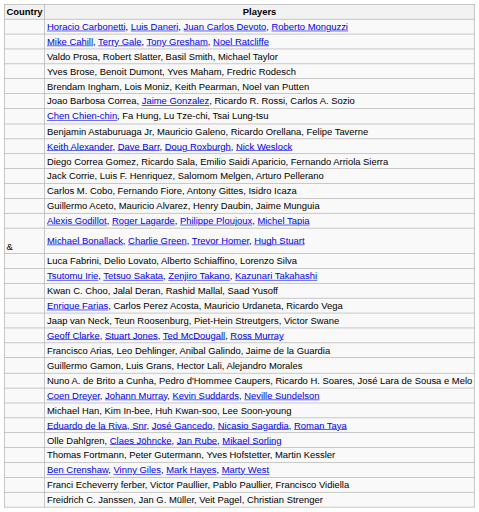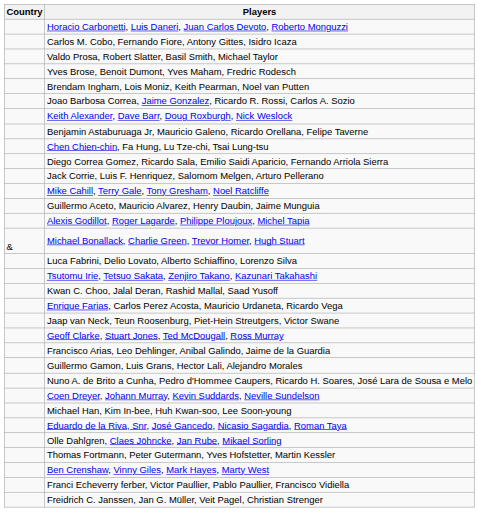 <table class="wikitable" style="font-size:95%;">
 <tr>
 <th>Country</th>
 <th>Players</th>
 </tr>
 <tr>
 <td></td>
 <td><a href='#'>Horacio Carbonetti</a>, <a href='#'>Luis Daneri</a>, <a href='#'>Juan Carlos Devoto</a>, <a href='#'>Roberto Monguzzi</a></td>
 </tr>
 <tr>
 <td></td>
-<td><a href='#'>Mike Cahill</a>, <a href='#'>Terry Gale</a>, <a href='#'>Tony Gresham</a>, <a href='#'>Noel Ratcliffe</a></td>
+<td>Carlos M. Cobo, Fernando Fiore, Antony Gittes, Isidro Icaza</td>
 </tr>
 <tr>
 <td></td>
 <td>Valdo Prosa, Robert Slatter, Basil Smith, Michael Taylor</td>
 </tr>
 <tr>
 <td></td>
 <td>Yves Brose, Benoit Dumont, Yves Maham, Fredric Rodesch</td>
 </tr>
 <tr>
 <td></td>
 <td>Brendam Ingham, Lois Moniz, Keith Pearman, Noel van Putten</td>
 </tr>
 <tr>
 <td></td>
 <td>Joao Barbosa Correa, <a href='#'>Jaime Gonzalez</a>, Ricardo R. Rossi, Carlos A. Sozio</td>
 </tr>
 <tr>
 <td></td>
-<td><a href='#'>Chen Chien-chin</a>, Fa Hung, Lu Tze-chi, Tsai Lung-tsu</td>
+<td><a href='#'>Keith Alexander</a>, <a href='#'>Dave Barr</a>, <a href='#'>Doug Roxburgh</a>, <a href='#'>Nick Weslock</a></td>
 </tr>
 <tr>
 <td></td>
 <td>Benjamin Astaburuaga Jr, Mauricio Galeno, Ricardo Orellana, Felipe Taverne</td>
 </tr>
 <tr>
 <td></td>
-<td><a href='#'>Keith Alexander</a>, <a href='#'>Dave Barr</a>, <a href='#'>Doug Roxburgh</a>, <a href='#'>Nick Weslock</a></td>
+<td><a href='#'>Chen Chien-chin</a>, Fa Hung, Lu Tze-chi, Tsai Lung-tsu</td>
 </tr>
 <tr>
 <td></td>
 <td>Diego Correa Gomez, Ricardo Sala, Emilio Saidi Aparicio, Fernando Arriola Sierra</td>
 </tr>
 <tr>
 <td></td>
 <td>Jack Corrie, Luis F. Henriquez, Salomom Melgen, Arturo Pellerano</td>
 </tr>
 <tr>
 <td></td>
-<td>Carlos M. Cobo, Fernando Fiore, Antony Gittes, Isidro Icaza</td>
+<td><a href='#'>Mike Cahill</a>, <a href='#'>Terry Gale</a>, <a href='#'>Tony Gresham</a>, <a href='#'>Noel Ratcliffe</a></td>
 </tr>
 <tr>
 <td></td>
 <td>Guillermo Aceto, Mauricio Alvarez, Henry Daubin, Jaime Munguia</td>
 </tr>
 <tr>
 <td></td>
 <td><a href='#'>Alexis Godillot</a>, <a href='#'>Roger Lagarde</a>, <a href='#'>Philippe Ploujoux</a>, <a href='#'>Michel Tapia</a></td>
 </tr>
 <tr>
 <td><br>& </td>
 <td><a href='#'>Michael Bonallack</a>, <a href='#'>Charlie Green</a>, <a href='#'>Trevor Homer</a>, <a href='#'>Hugh Stuart</a></td>
 </tr>
 <tr>
 <td></td>
 <td>Luca Fabrini, Delio Lovato, Alberto Schiaffino, Lorenzo Silva</td>
 </tr>
 <tr>
 <td></td>
 <td><a href='#'>Tsutomu Irie</a>, <a href='#'>Tetsuo Sakata</a>, <a href='#'>Zenjiro Takano</a>, <a href='#'>Kazunari Takahashi</a></td>
 </tr>
 <tr>
 <td></td>
 <td>Kwan C. Choo, Jalal Deran, Rashid Mallal, Saad Yusoff</td>
 </tr>
 <tr>
 <td></td>
 <td><a href='#'>Enrique Farias</a>, Carlos Perez Acosta, Mauricio Urdaneta, Ricardo Vega</td>
 </tr>
 <tr>
 <td></td>
 <td>Jaap van Neck, Teun Roosenburg, Piet-Hein Streutgers, Victor Swane</td>
 </tr>
 <tr>
 <td></td>
 <td><a href='#'>Geoff Clarke</a>, <a href='#'>Stuart Jones</a>, <a href='#'>Ted McDougall</a>, <a href='#'>Ross Murray</a></td>
 </tr>
 <tr>
 <td></td>
 <td>Francisco Arias, Leo Dehlinger, Anibal Galindo, Jaime de la Guardia</td>
 </tr>
 <tr>
 <td></td>
 <td>Guillermo Gamon, Luis Grans, Hector Lali, Alejandro Morales</td>
 </tr>
 <tr>
 <td></td>
 <td>Nuno A. de Brito a Cunha, Pedro d'Hommee Caupers, Ricardo H. Soares, José Lara de Sousa e Melo</td>
 </tr>
 <tr>
 <td></td>
 <td><a href='#'>Coen Dreyer</a>, <a href='#'>Johann Murray</a>, <a href='#'>Kevin Suddards</a>, <a href='#'>Neville Sundelson</a></td>
 </tr>
 <tr>
 <td></td>
 <td>Michael Han, Kim In-bee, Huh Kwan-soo, Lee Soon-young</td>
 </tr>
 <tr>
 <td></td>
 <td><a href='#'>Eduardo de la Riva, Snr</a>, <a href='#'>José Gancedo</a>, <a href='#'>Nicasio Sagardia</a>, <a href='#'>Roman Taya</a></td>
 </tr>
 <tr>
 <td></td>
 <td>Olle Dahlgren, <a href='#'>Claes Jöhncke</a>, <a href='#'>Jan Rube</a>, <a href='#'>Mikael Sorling</a></td>
 </tr>
 <tr>
 <td></td>
 <td>Thomas Fortmann, Peter Gutermann, Yves Hofstetter, Martin Kessler</td>
 </tr>
 <tr>
 <td></td>
 <td><a href='#'>Ben Crenshaw</a>, <a href='#'>Vinny Giles</a>, <a href='#'>Mark Hayes</a>, <a href='#'>Marty West</a></td>
 </tr>
 <tr>
 <td></td>
 <td>Franci Echeverry ferber, Victor Paullier, Pablo Paullier, Francisco Vidiella</td>
 </tr>
 <tr>
 <td></td>
 <td>Freidrich C. Janssen, Jan G. Müller, Veit Pagel, Christian Strenger</td>
 </tr>
 </table>
